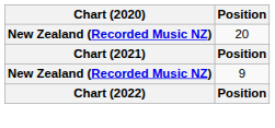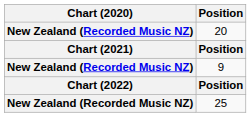 <table class="wikitable sortable plainrowheaders" style="text-align:center">
 <tr>
 <th scope="col">Chart (2020)</th>
 <th scope="col">Position</th>
 </tr>
 <tr>
 <th scope="row">New Zealand (<a href='#'>Recorded Music NZ</a>)</th>
 <td>20</td>
 </tr>
 <tr>
 <th scope="col">Chart (2021)</th>
 <th scope="col">Position</th>
 </tr>
 <tr>
 <th scope="row">New Zealand (<a href='#'>Recorded Music NZ</a>)</th>
 <td>9</td>
 </tr>
 <tr>
 <th scope="col">Chart (2022)</th>
 <th scope="col">Position</th>
 </tr>
+<tr>
+<th scope="row">New Zealand (Recorded Music NZ)</th>
+<td>25</td>
+</tr>
 </table>
